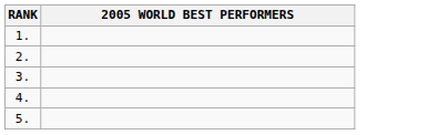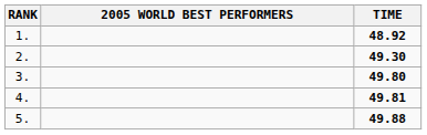 <table class="wikitable" style="font-size: 90%;">
 <tr>
 <th>RANK</th>
 <th align="center" style="width: 25em">2005 WORLD BEST PERFORMERS</th>
+<th align="center" style="width: 5em">TIME</th>
 </tr>
 <tr>
 <td align="center">1.</td>
 <td></td>
+<td align="center"><strong>48.92</strong></td>
 </tr>
 <tr>
 <td align="center">2.</td>
 <td></td>
+<td align="center"><strong>49.30</strong></td>
 </tr>
 <tr>
 <td align="center">3.</td>
 <td></td>
+<td align="center"><strong>49.80</strong></td>
 </tr>
 <tr>
 <td align="center">4.</td>
 <td></td>
+<td align="center"><strong>49.81</strong></td>
 </tr>
 <tr>
 <td align="center">5.</td>
 <td></td>
+<td align="center"><strong>49.88</strong></td>
 </tr>
 </table>
